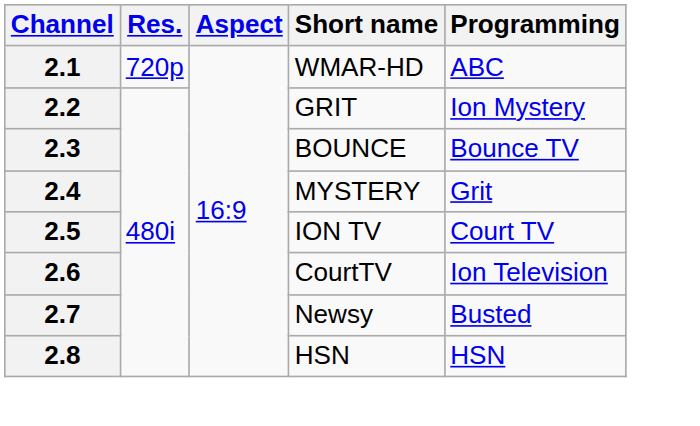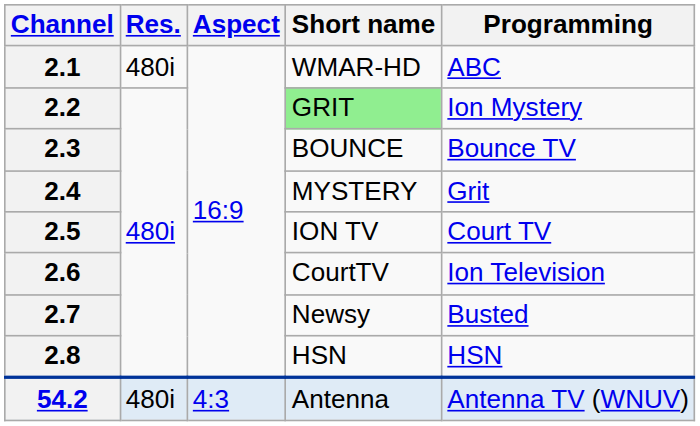 <table class="wikitable">
 <tr>
 <th scope = "col"><a href='#'>Channel</a></th>
 <th scope = "col"><a href='#'>Res.</a></th>
 <th scope = "col"><a href='#'>Aspect</a></th>
 <th scope = "col">Short name</th>
 <th scope = "col">Programming</th>
 </tr>
 <tr>
 <th scope = "row">2.1</th>
-<td><a href='#'>720p</a></td>
+<td>480i</td>
 <td rowspan=8><a href='#'>16:9</a></td>
 <td>WMAR-HD</td>
 <td><a href='#'>ABC</a></td>
 </tr>
 <tr>
 <th scope = "row">2.2</th>
 <td rowspan="7"><a href='#'>480i</a></td>
-<td>GRIT</td>
+<td style="background: lightgreen;">GRIT</td>
 <td><a href='#'>Ion Mystery</a></td>
 </tr>
 <tr>
 <th scope = "row">2.3</th>
 <td>BOUNCE</td>
 <td><a href='#'>Bounce TV</a></td>
 </tr>
 <tr>
 <th scope = "row">2.4</th>
 <td>MYSTERY</td>
 <td><a href='#'>Grit</a></td>
 </tr>
 <tr>
 <th scope = "row">2.5</th>
 <td>ION TV</td>
 <td><a href='#'>Court TV</a></td>
 </tr>
 <tr>
 <th scope = "row">2.6</th>
 <td>CourtTV</td>
 <td><a href='#'>Ion Television</a></td>
 </tr>
 <tr>
 <th scope = "row">2.7</th>
 <td>Newsy</td>
 <td><a href='#'>Busted</a></td>
 </tr>
 <tr>
 <th scope = "row">2.8</th>
 <td>HSN</td>
 <td><a href='#'>HSN</a></td>
 </tr>
+<tr style="background-color:#DFEBF6; border-top: 2px solid #003399;">
+<th scope = "row"><a href='#'>54.2</a></th>
+<td>480i</td>
+<td><a href='#'>4:3</a></td>
+<td>Antenna</td>
+<td><a href='#'>Antenna TV</a> (<a href='#'>WNUV</a>)</td>
+</tr>
 </table>
